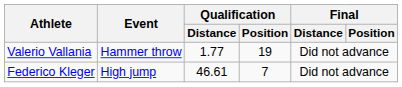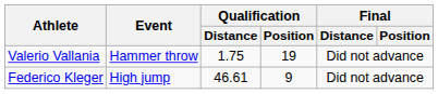 <table class=wikitable style=font-size:90%;text-align:center>
 <tr>
 <th rowspan=2>Athlete</th>
 <th rowspan=2>Event</th>
 <th colspan=2>Qualification</th>
 <th colspan=2>Final</th>
 </tr>
 <tr style=font-size:95%>
 <th>Distance</th>
 <th>Position</th>
 <th>Distance</th>
 <th>Position</th>
 </tr>
 <tr>
 <td align=left><a href='#'>Valerio Vallania</a></td>
 <td align=left><a href='#'>Hammer throw</a></td>
-<td>1.77</td>
+<td>1.75</td>
 <td>19</td>
 <td colspan=2>Did not advance</td>
 </tr>
 <tr>
 <td align=left><a href='#'>Federico Kleger</a></td>
 <td align=left><a href='#'>High jump</a></td>
 <td>46.61</td>
-<td>7</td>
+<td>9</td>
 <td colspan=2>Did not advance</td>
 </tr>
 </table>
